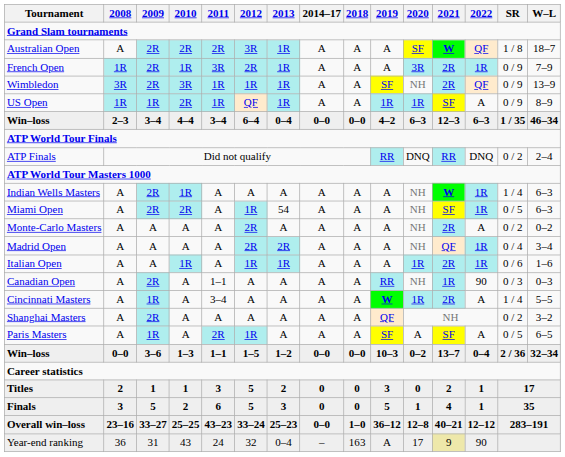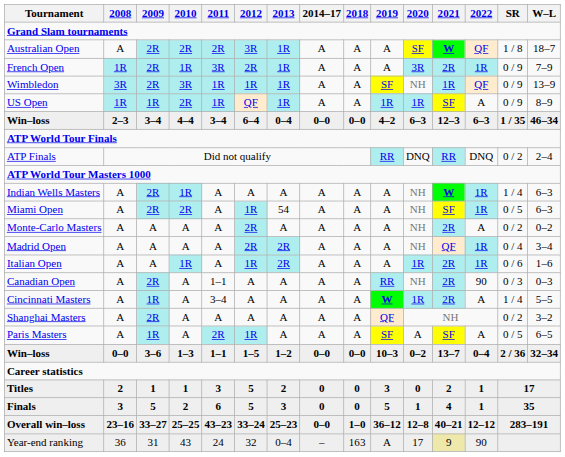 <table class=wikitable style=text-align:center;font-size:97%>
 <tr>
 <th>Tournament</th>
 <th><a href='#'>2008</a></th>
 <th><a href='#'>2009</a></th>
 <th><a href='#'>2010</a></th>
 <th><a href='#'>2011</a></th>
 <th><a href='#'>2012</a></th>
 <th><a href='#'>2013</a></th>
 <th>2014–17</th>
 <th><a href='#'>2018</a></th>
 <th><a href='#'>2019</a></th>
 <th><a href='#'>2020</a></th>
 <th><a href='#'>2021</a></th>
 <th><a href='#'>2022</a></th>
 <th>SR</th>
 <th>W–L</th>
 </tr>
 <tr>
 <td colspan="15" style="text-align:left"><strong><a href='#'>Grand Slam tournaments</a></strong></td>
 </tr>
 <tr>
 <td align=left><a href='#'>Australian Open</a></td>
 <td>A</td>
 <td bgcolor=afeeee><a href='#'>2R</a></td>
 <td bgcolor=afeeee><a href='#'>2R</a></td>
 <td bgcolor=afeeee><a href='#'>2R</a></td>
 <td bgcolor=afeeee><a href='#'>3R</a></td>
 <td bgcolor=afeeee><a href='#'>1R</a></td>
 <td>A</td>
 <td>A</td>
 <td>A</td>
 <td bgcolor=yellow><a href='#'>SF</a></td>
 <td bgcolor=lime><strong><a href='#'>W</a></strong></td>
 <td bgcolor=ffebcd><a href='#'>QF</a></td>
 <td>1 / 8</td>
 <td>18–7</td>
 </tr>
 <tr>
 <td align=left><a href='#'>French Open</a></td>
 <td bgcolor=afeeee><a href='#'>1R</a></td>
 <td bgcolor=afeeee><a href='#'>2R</a></td>
 <td bgcolor=afeeee><a href='#'>1R</a></td>
 <td bgcolor=afeeee><a href='#'>3R</a></td>
 <td bgcolor=afeeee><a href='#'>2R</a></td>
 <td bgcolor=afeeee><a href='#'>1R</a></td>
 <td>A</td>
 <td>A</td>
 <td>A</td>
 <td bgcolor=afeeee><a href='#'>3R</a></td>
 <td bgcolor=afeeee><a href='#'>2R</a></td>
 <td bgcolor=afeeee><a href='#'>1R</a></td>
 <td>0 / 9</td>
 <td>7–9</td>
 </tr>
 <tr>
 <td align=left><a href='#'>Wimbledon</a></td>
 <td bgcolor=afeeee><a href='#'>3R</a></td>
 <td bgcolor=afeeee><a href='#'>2R</a></td>
 <td bgcolor=afeeee><a href='#'>3R</a></td>
 <td bgcolor=afeeee><a href='#'>1R</a></td>
 <td bgcolor=afeeee><a href='#'>1R</a></td>
 <td bgcolor=afeeee><a href='#'>1R</a></td>
 <td>A</td>
 <td>A</td>
 <td bgcolor=yellow><a href='#'>SF</a></td>
 <td style=color:#767676>NH</td>
-<td bgcolor=afeeee><a href='#'>2R</a></td>
+<td bgcolor=afeeee><a href='#'>1R</a></td>
 <td bgcolor=ffebcd><a href='#'>QF</a></td>
 <td>0 / 9</td>
 <td>13–9</td>
 </tr>
 <tr>
 <td align=left><a href='#'>US Open</a></td>
 <td bgcolor=afeeee><a href='#'>1R</a></td>
 <td bgcolor=afeeee><a href='#'>1R</a></td>
 <td bgcolor=afeeee><a href='#'>2R</a></td>
 <td bgcolor=afeeee><a href='#'>1R</a></td>
 <td bgcolor=ffebcd><a href='#'>QF</a></td>
 <td bgcolor=afeeee><a href='#'>1R</a></td>
 <td>A</td>
 <td>A</td>
 <td bgcolor=afeeee><a href='#'>1R</a></td>
 <td bgcolor=afeeee><a href='#'>1R</a></td>
 <td bgcolor=yellow><a href='#'>SF</a></td>
 <td>A</td>
 <td>0 / 9</td>
 <td>8–9</td>
 </tr>
 <tr style=font-weight:bold;background:#efefef>
 <td style=text-align:left>Win–loss</td>
 <td>2–3</td>
 <td>3–4</td>
 <td>4–4</td>
 <td>3–4</td>
 <td>6–4</td>
 <td>0–4</td>
 <td>0–0</td>
 <td>0–0</td>
 <td>4–2</td>
 <td>6–3</td>
 <td>12–3</td>
 <td>6–3</td>
 <td>1 / 35</td>
 <td>46–34</td>
 </tr>
 <tr>
 <td colspan="15" style="text-align:left"><strong><a href='#'>ATP World Tour Finals</a></strong></td>
 </tr>
 <tr>
 <td align=left><a href='#'>ATP Finals</a></td>
 <td colspan=8>Did not qualify</td>
 <td bgcolor=afeeee><a href='#'>RR</a></td>
 <td>DNQ</td>
 <td bgcolor=afeeee><a href='#'>RR</a></td>
 <td>DNQ</td>
 <td>0 / 2</td>
 <td>2–4</td>
 </tr>
 <tr>
 <td colspan="15" align="left"><strong><a href='#'>ATP World Tour Masters 1000</a></strong></td>
 </tr>
 <tr>
 <td align=left><a href='#'>Indian Wells Masters</a></td>
 <td>A</td>
 <td bgcolor=afeeee><a href='#'>2R</a></td>
 <td bgcolor=afeeee><a href='#'>1R</a></td>
 <td>A</td>
 <td>A</td>
 <td>A</td>
 <td>A</td>
 <td>A</td>
 <td>A</td>
 <td style="color:#767676">NH</td>
 <td bgcolor=lime><a href='#'><strong>W</strong></a></td>
 <td bgcolor=afeeee><a href='#'>1R</a></td>
 <td>1 / 4</td>
 <td>6–3</td>
 </tr>
 <tr>
 <td align=left><a href='#'>Miami Open</a></td>
 <td>A</td>
 <td bgcolor=afeeee><a href='#'>2R</a></td>
 <td bgcolor=afeeee><a href='#'>2R</a></td>
 <td>A</td>
 <td bgcolor=afeeee><a href='#'>1R</a></td>
 <td>54</td>
 <td>A</td>
 <td>A</td>
 <td>A</td>
 <td style=color:#767676>NH</td>
 <td bgcolor=yellow><a href='#'>SF</a></td>
 <td bgcolor= afeeee><a href='#'>1R</a></td>
 <td>0 / 5</td>
 <td>6–3</td>
 </tr>
 <tr>
 <td align=left><a href='#'>Monte-Carlo Masters</a></td>
 <td>A</td>
 <td>A</td>
 <td>A</td>
 <td>A</td>
 <td bgcolor=afeeee><a href='#'>2R</a></td>
 <td>A</td>
 <td>A</td>
 <td>A</td>
 <td>A</td>
 <td style=color:#767676>NH</td>
 <td bgcolor=afeeee><a href='#'>2R</a></td>
 <td>A</td>
 <td>0 / 2</td>
 <td>0–2</td>
 </tr>
 <tr>
 <td align=left><a href='#'>Madrid Open</a></td>
 <td>A</td>
 <td>A</td>
 <td>A</td>
 <td>A</td>
 <td bgcolor=afeeee><a href='#'>2R</a></td>
 <td bgcolor=afeeee><a href='#'>2R</a></td>
 <td>A</td>
 <td>A</td>
 <td>A</td>
 <td style=color:#767676>NH</td>
 <td bgcolor=ffebcd><a href='#'>QF</a></td>
 <td bgcolor=afeeee><a href='#'>1R</a></td>
 <td>0 / 4</td>
 <td>3–4</td>
 </tr>
 <tr>
 <td align=left><a href='#'>Italian Open</a></td>
 <td>A</td>
 <td>A</td>
 <td bgcolor=afeeee><a href='#'>1R</a></td>
 <td>A</td>
 <td bgcolor=afeeee><a href='#'>1R</a></td>
-<td bgcolor=afeeee><a href='#'>1R</a></td>
+<td bgcolor=afeeee><a href='#'>2R</a></td>
 <td>A</td>
 <td>A</td>
 <td>A</td>
 <td bgcolor=afeeee><a href='#'>1R</a></td>
 <td bgcolor=afeeee><a href='#'>2R</a></td>
 <td bgcolor=afeeee><a href='#'>1R</a></td>
 <td>0 / 6</td>
 <td>1–6</td>
 </tr>
 <tr>
 <td align=left><a href='#'>Canadian Open</a></td>
 <td>A</td>
 <td bgcolor=afeeee><a href='#'>2R</a></td>
 <td>A</td>
 <td>1–1</td>
 <td>A</td>
 <td>A</td>
 <td>A</td>
 <td>A</td>
 <td bgcolor=afeeee><a href='#'>RR</a></td>
 <td style=color:#767676>NH</td>
-<td bgcolor=afeeee><a href='#'>1R</a></td>
+<td bgcolor=afeeee><a href='#'>2R</a></td>
 <td>90</td>
 <td>0 / 3</td>
 <td>0–3</td>
 </tr>
 <tr>
 <td align=left><a href='#'>Cincinnati Masters</a></td>
 <td>A</td>
 <td bgcolor=afeeee><a href='#'>1R</a></td>
 <td>A</td>
 <td>3–4</td>
 <td>A</td>
 <td>A</td>
 <td>A</td>
 <td>A</td>
 <td bgcolor=lime><a href='#'><strong>W</strong></a></td>
 <td bgcolor=afeeee><a href='#'>1R</a></td>
 <td bgcolor=afeeee><a href='#'>2R</a></td>
 <td>A</td>
 <td>1 / 4</td>
 <td>5–5</td>
 </tr>
 <tr>
 <td align=left><a href='#'>Shanghai Masters</a></td>
 <td>A</td>
 <td bgcolor=afeeee><a href='#'>2R</a></td>
 <td>A</td>
 <td>A</td>
 <td>A</td>
 <td>A</td>
 <td>A</td>
 <td>A</td>
 <td bgcolor=ffebcd><a href='#'>QF</a></td>
 <td colspan="3" style="color:#767676">NH</td>
 <td>0 / 2</td>
 <td>3–2</td>
 </tr>
 <tr>
 <td align=left><a href='#'>Paris Masters</a></td>
 <td>A</td>
 <td bgcolor=afeeee><a href='#'>1R</a></td>
 <td>A</td>
 <td bgcolor=afeeee><a href='#'>2R</a></td>
 <td bgcolor=afeeee><a href='#'>1R</a></td>
 <td>A</td>
 <td>A</td>
 <td>A</td>
 <td bgcolor=yellow><a href='#'>SF</a></td>
 <td>A</td>
 <td bgcolor=yellow><a href='#'>SF</a></td>
 <td>A</td>
 <td>0 / 5</td>
 <td>6–5</td>
 </tr>
 <tr style=font-weight:bold;background:#efefef>
 <td style=text-align:left>Win–loss</td>
 <td>0–0</td>
 <td>3–6</td>
 <td>1–3</td>
 <td>1–1</td>
 <td>1–5</td>
 <td>1–2</td>
 <td>0–0</td>
 <td>0–0</td>
 <td>10–3</td>
 <td>0–2</td>
 <td>13–7</td>
 <td>0–4</td>
 <td>2 / 36</td>
 <td>32–34</td>
 </tr>
 <tr>
 <td colspan="15" style="text-align:left"><strong>Career statistics</strong></td>
 </tr>
 <tr style=font-weight:bold;background:#efefef>
 <td style=text-align:left>Titles</td>
 <td>2</td>
 <td>1</td>
 <td>1</td>
 <td>3</td>
 <td>5</td>
 <td>2</td>
 <td>0</td>
 <td>0</td>
 <td>3</td>
 <td>0</td>
 <td>2</td>
 <td>1</td>
 <td colspan="2">17</td>
 </tr>
 <tr style=font-weight:bold;background:#efefef>
 <td style=text-align:left>Finals</td>
 <td>3</td>
 <td>5</td>
 <td>2</td>
 <td>6</td>
 <td>5</td>
 <td>3</td>
 <td>0</td>
 <td>0</td>
 <td>5</td>
 <td>1</td>
 <td>4</td>
 <td>1</td>
 <td colspan="2">35</td>
 </tr>
 <tr style=font-weight:bold;background:#efefef>
 <td style=text-align:left>Overall win–loss</td>
 <td>23–16</td>
 <td>33–27</td>
 <td>25–25</td>
 <td>43–23</td>
 <td>33–24</td>
 <td>25–23</td>
 <td>0–0</td>
 <td>1–0</td>
 <td>36–12</td>
 <td>12–8</td>
 <td>40–21</td>
 <td>12–12</td>
 <td colspan="2">283–191</td>
 </tr>
 <tr style=background:#efefef>
 <td align=left>Year-end ranking</td>
 <td>36</td>
 <td>31</td>
 <td>43</td>
 <td>24</td>
 <td>32</td>
 <td>0–4</td>
 <td>–</td>
 <td>163</td>
 <td>A</td>
 <td>17</td>
 <td bgcolor=eee8aa>9</td>
 <td>90</td>
 <td colspan="2"><strong></strong></td>
 </tr>
 </table>
